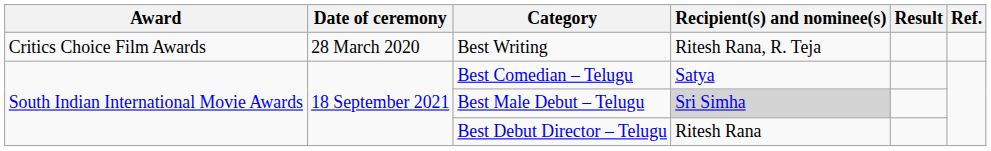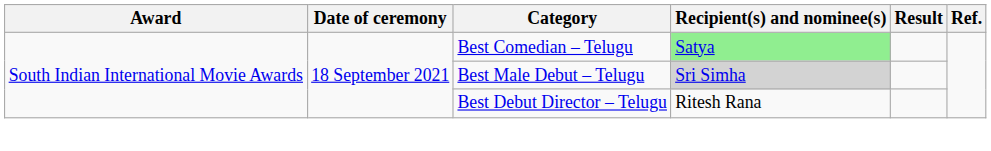 <table class="wikitable">
 <tr>
 <th>Award</th>
 <th>Date of ceremony</th>
 <th>Category</th>
 <th>Recipient(s) and nominee(s)</th>
 <th>Result</th>
 <th>Ref.</th>
 </tr>
 <tr>
-<td>Critics Choice Film Awards</td>
-<td>28 March 2020</td>
-<td>Best Writing</td>
-<td>Ritesh Rana, R. Teja</td>
-<td></td>
-<td></td>
-</tr>
-<tr>
 <td rowspan="3"><a href='#'>South Indian International Movie Awards</a></td>
 <td rowspan="3"><a href='#'>18 September 2021</a></td>
 <td><a href='#'>Best Comedian – Telugu</a></td>
-<td><a href='#'>Satya</a></td>
+<td style="background: lightgreen;"><a href='#'>Satya</a></td>
 <td></td>
 <td rowspan="3"></td>
 </tr>
 <tr>
 <td><a href='#'>Best Male Debut – Telugu</a></td>
 <td style="background: lightgrey;"><a href='#'>Sri Simha</a></td>
 <td></td>
 </tr>
 <tr>
 <td><a href='#'>Best Debut Director – Telugu</a></td>
 <td>Ritesh Rana</td>
 <td></td>
 </tr>
 </table>
